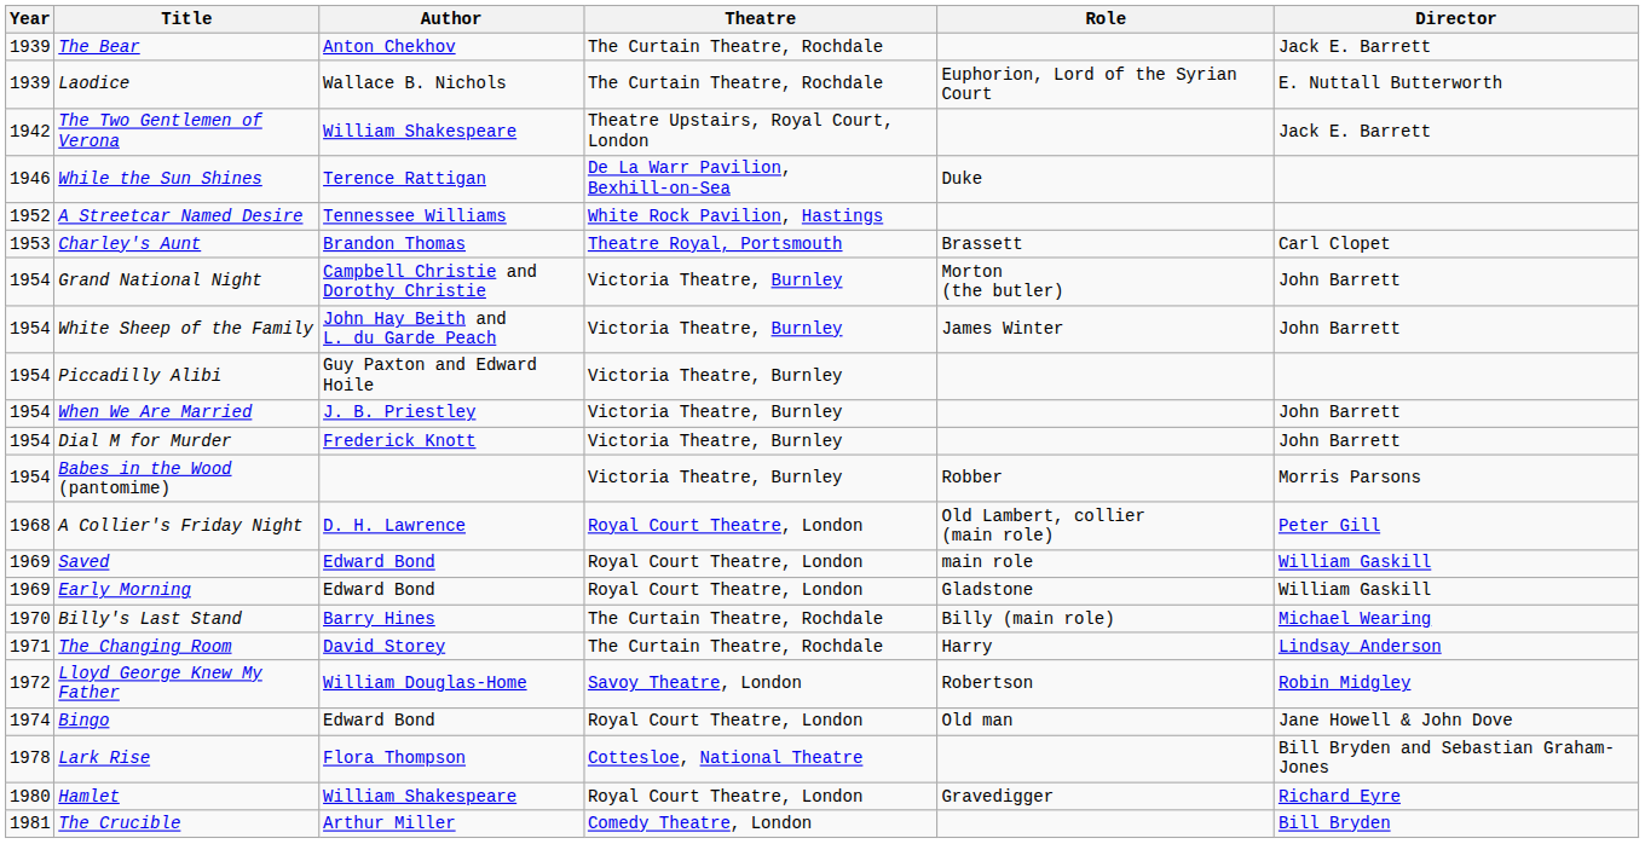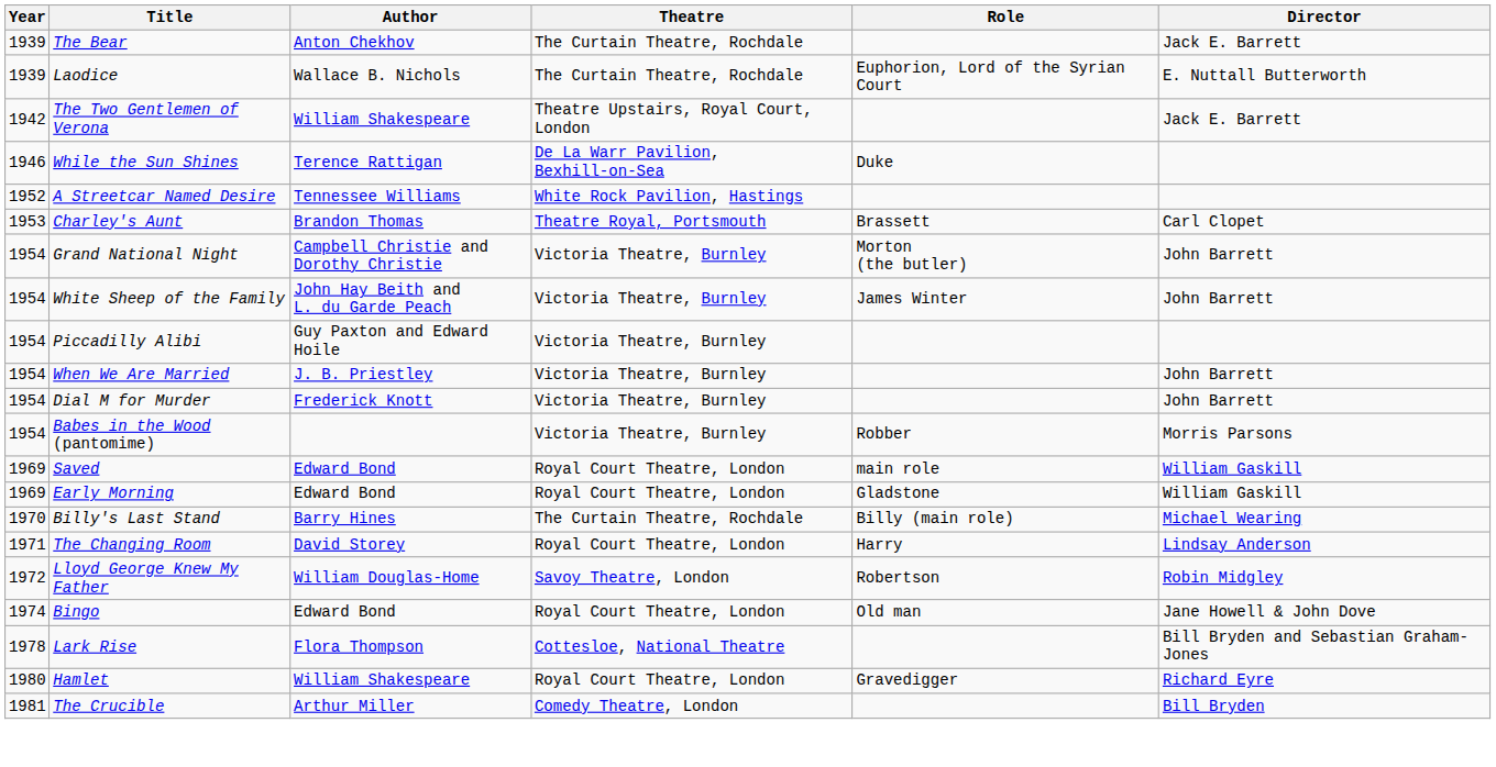 <table class="wikitable sortable">
 <tr>
 <th>Year</th>
 <th>Title</th>
 <th>Author</th>
 <th>Theatre</th>
 <th>Role</th>
 <th>Director</th>
 </tr>
 <tr>
 <td>1939</td>
 <td><em><a href='#'>The Bear</a></em></td>
 <td><a href='#'>Anton Chekhov</a></td>
 <td>The Curtain Theatre, Rochdale</td>
 <td></td>
 <td>Jack E. Barrett </td>
 </tr>
 <tr>
 <td>1939</td>
 <td><em>Laodice</em></td>
 <td>Wallace B. Nichols</td>
 <td>The Curtain Theatre, Rochdale</td>
 <td>Euphorion, Lord of the Syrian Court</td>
 <td>E. Nuttall Butterworth </td>
 </tr>
 <tr>
 <td>1942</td>
 <td><em><a href='#'>The Two Gentlemen of Verona</a></em></td>
 <td><a href='#'>William Shakespeare</a></td>
 <td>Theatre Upstairs, Royal Court, London</td>
 <td></td>
 <td>Jack E. Barrett </td>
 </tr>
 <tr>
 <td>1946</td>
 <td><em><a href='#'>While the Sun Shines</a></em></td>
 <td><a href='#'>Terence Rattigan</a></td>
 <td><a href='#'>De La Warr Pavilion</a>,<br><a href='#'>Bexhill-on-Sea</a></td>
 <td>Duke</td>
 <td></td>
 </tr>
 <tr>
 <td>1952</td>
 <td><em><a href='#'>A Streetcar Named Desire</a></em></td>
 <td><a href='#'>Tennessee Williams</a></td>
 <td><a href='#'>White Rock Pavilion</a>, <a href='#'>Hastings</a></td>
 <td></td>
 <td></td>
 </tr>
 <tr>
 <td>1953</td>
 <td><em><a href='#'>Charley's Aunt</a></em></td>
 <td><a href='#'>Brandon Thomas</a></td>
 <td><a href='#'>Theatre Royal, Portsmouth</a></td>
 <td>Brassett</td>
 <td>Carl Clopet </td>
 </tr>
 <tr>
 <td>1954</td>
 <td><em>Grand National Night</em></td>
 <td><a href='#'>Campbell Christie</a> and<br><a href='#'>Dorothy Christie</a></td>
 <td>Victoria Theatre, <a href='#'>Burnley</a></td>
 <td>Morton<br>(the butler)</td>
 <td>John Barrett </td>
 </tr>
 <tr>
 <td>1954</td>
 <td><em>White Sheep of the Family</em></td>
 <td><a href='#'>John Hay Beith</a> and <br><a href='#'>L. du Garde Peach</a></td>
 <td>Victoria Theatre, <a href='#'>Burnley</a></td>
 <td>James Winter</td>
 <td>John Barrett </td>
 </tr>
 <tr>
 <td>1954</td>
 <td><em>Piccadilly Alibi</em></td>
 <td>Guy Paxton and Edward Hoile</td>
 <td>Victoria Theatre, Burnley</td>
 <td></td>
 <td></td>
 </tr>
 <tr>
 <td>1954</td>
 <td><em><a href='#'>When We Are Married</a></em></td>
 <td><a href='#'>J. B. Priestley</a></td>
 <td>Victoria Theatre, Burnley</td>
 <td></td>
 <td>John Barrett </td>
 </tr>
 <tr>
 <td>1954</td>
 <td><em>Dial M for Murder</em></td>
 <td><a href='#'>Frederick Knott</a></td>
 <td>Victoria Theatre, Burnley</td>
 <td></td>
 <td>John Barrett </td>
 </tr>
 <tr>
 <td>1954</td>
 <td><em><a href='#'>Babes in the Wood</a></em><br>(pantomime)</td>
 <td></td>
 <td>Victoria Theatre, Burnley</td>
 <td>Robber</td>
 <td>Morris Parsons </td>
 </tr>
 <tr>
-<td>1968</td>
-<td><em>A Collier's Friday Night</em></td>
-<td><a href='#'>D. H. Lawrence</a></td>
-<td><a href='#'>Royal Court Theatre</a>, London</td>
-<td>Old Lambert, collier<br>(main role)</td>
-<td><a href='#'>Peter Gill</a></td>
-</tr>
-<tr>
 <td>1969</td>
 <td><em><a href='#'>Saved</a></em></td>
 <td><a href='#'>Edward Bond</a></td>
 <td>Royal Court Theatre, London</td>
 <td>main role</td>
 <td><a href='#'>William Gaskill</a></td>
 </tr>
 <tr>
 <td>1969</td>
 <td><em><a href='#'>Early Morning</a></em></td>
 <td>Edward Bond</td>
 <td>Royal Court Theatre, London</td>
 <td>Gladstone</td>
 <td>William Gaskill </td>
 </tr>
 <tr>
 <td>1970</td>
 <td><em>Billy's Last Stand</em></td>
 <td><a href='#'>Barry Hines</a></td>
 <td>The Curtain Theatre, Rochdale</td>
 <td>Billy (main role)</td>
 <td><a href='#'>Michael Wearing</a></td>
 </tr>
 <tr>
 <td>1971</td>
 <td><em><a href='#'>The Changing Room</a></em></td>
 <td><a href='#'>David Storey</a></td>
-<td>The Curtain Theatre, Rochdale</td>
+<td>Royal Court Theatre, London</td>
 <td>Harry</td>
 <td><a href='#'>Lindsay Anderson</a></td>
 </tr>
 <tr>
 <td>1972</td>
 <td><em><a href='#'>Lloyd George Knew My Father</a></em></td>
 <td><a href='#'>William Douglas-Home</a></td>
 <td><a href='#'>Savoy Theatre</a>, London</td>
 <td>Robertson</td>
 <td><a href='#'>Robin Midgley</a></td>
 </tr>
 <tr>
 <td>1974</td>
 <td><em><a href='#'>Bingo</a></em></td>
 <td>Edward Bond</td>
 <td>Royal Court Theatre, London</td>
 <td>Old man</td>
 <td>Jane Howell & John Dove</td>
 </tr>
 <tr>
 <td>1978</td>
 <td><em><a href='#'>Lark Rise</a></em></td>
 <td><a href='#'>Flora Thompson</a></td>
 <td><a href='#'>Cottesloe</a>, <a href='#'>National Theatre</a></td>
 <td></td>
 <td>Bill Bryden and Sebastian Graham-Jones </td>
 </tr>
 <tr>
 <td>1980</td>
 <td><em><a href='#'>Hamlet</a></em></td>
 <td><a href='#'>William Shakespeare</a></td>
 <td>Royal Court Theatre, London</td>
 <td>Gravedigger</td>
 <td><a href='#'>Richard Eyre</a></td>
 </tr>
 <tr>
 <td>1981</td>
 <td><em><a href='#'>The Crucible</a></em></td>
 <td><a href='#'>Arthur Miller</a></td>
 <td><a href='#'>Comedy Theatre</a>, London</td>
 <td></td>
 <td><a href='#'>Bill Bryden</a></td>
 </tr>
 </table>
